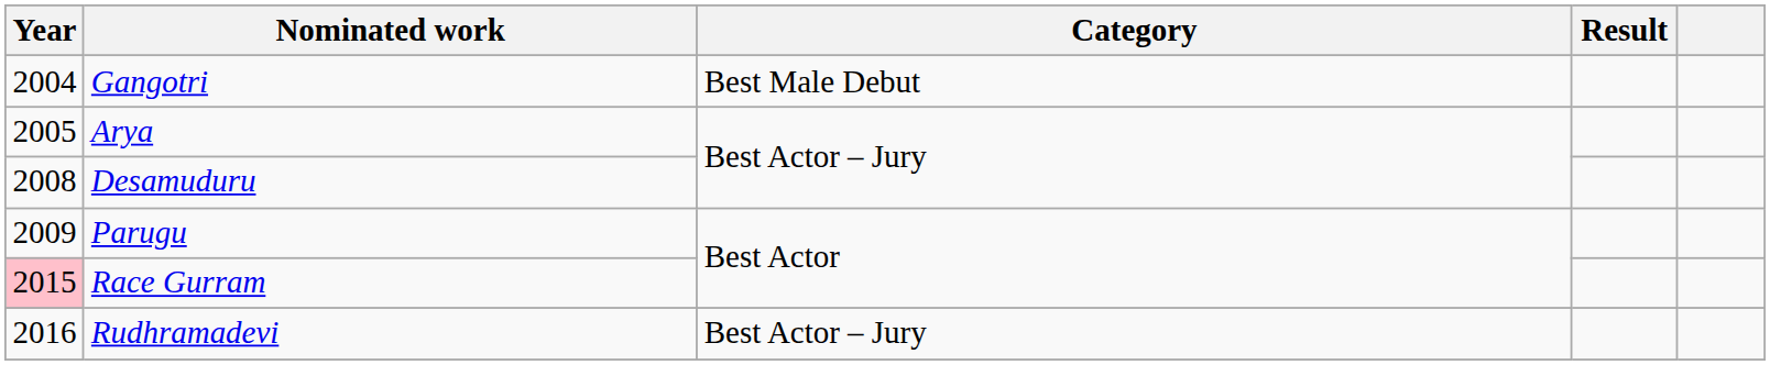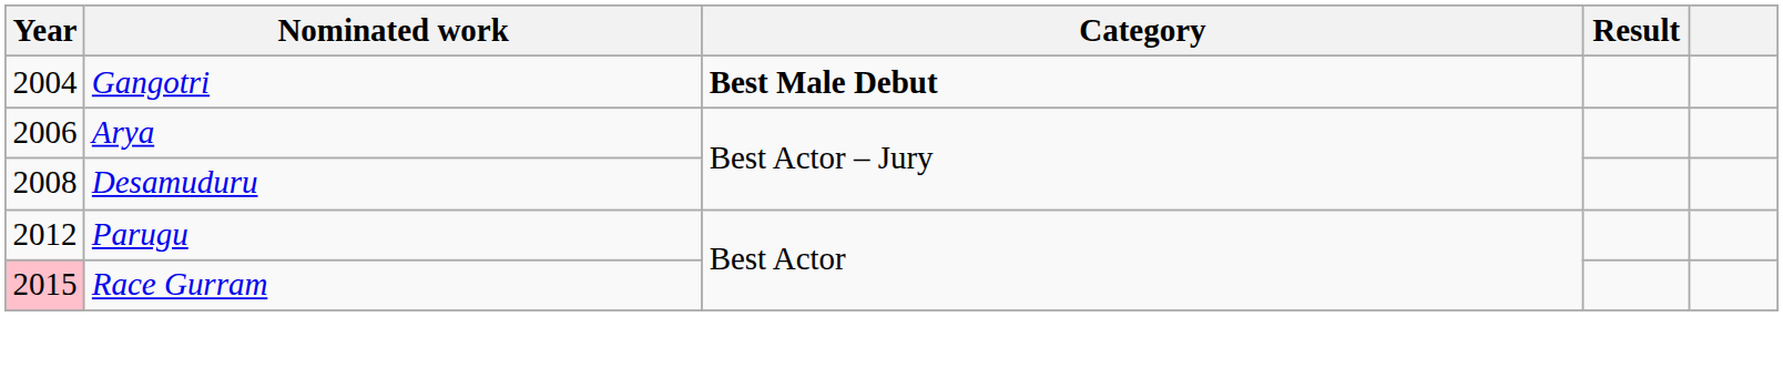 <table class="wikitable" style="width:100%;">
 <tr>
 <th scope="col" style="width:4%;">Year</th>
 <th scope="col" style="width:35%;">Nominated work</th>
 <th scope="col" style="width:50%;">Category</th>
 <th scope="col" style="width:6%;">Result</th>
 <th scope="col" style="width:5%;"></th>
 </tr>
 <tr>
 <td>2004</td>
 <td><em><a href='#'>Gangotri</a></em></td>
-<td>Best Male Debut</td>
+<td><strong>Best Male Debut</strong></td>
 <td></td>
 <td></td>
 </tr>
 <tr>
-<td>2005</td>
+<td>2006</td>
 <td><em><a href='#'>Arya</a></em></td>
 <td rowspan="2">Best Actor – Jury</td>
 <td></td>
 <td></td>
 </tr>
 <tr>
 <td>2008</td>
 <td><em><a href='#'>Desamuduru</a></em></td>
 <td></td>
 <td></td>
 </tr>
 <tr>
-<td>2009</td>
+<td>2012</td>
 <td><em><a href='#'>Parugu</a></em></td>
 <td rowspan="2">Best Actor</td>
 <td></td>
 <td></td>
 </tr>
 <tr>
 <td style="background: pink;">2015</td>
 <td><em><a href='#'>Race Gurram</a></em></td>
 <td></td>
 <td></td>
 </tr>
-<tr>
-<td>2016</td>
-<td><a href='#'><em>Rudhramadevi</em></a></td>
-<td>Best Actor – Jury</td>
-<td></td>
-<td></td>
-</tr>
 </table>
